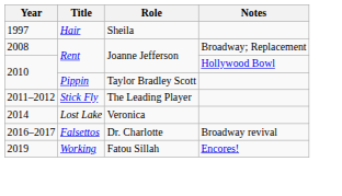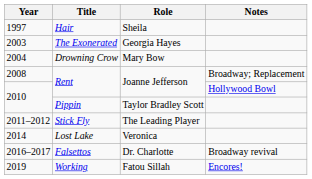 <table class="wikitable sortable">
 <tr>
 <th>Year</th>
 <th>Title</th>
 <th>Role</th>
 <th class="unsortable">Notes</th>
 </tr>
 <tr>
 <td>1997</td>
 <td><a href='#'><em>Hair</em></a></td>
 <td>Sheila</td>
+<td></td>
+</tr>
+<tr>
+<td>2003</td>
+<td><a href='#'><em>The Exonerated</em></a></td>
+<td>Georgia Hayes</td>
+<td></td>
+</tr>
+<tr>
+<td>2004</td>
+<td><em>Drowning Crow</em></td>
+<td>Mary Bow</td>
 <td></td>
 </tr>
 <tr>
 <td>2008</td>
 <td rowspan=2><em><a href='#'>Rent</a></em></td>
 <td rowspan=2>Joanne Jefferson</td>
 <td>Broadway; Replacement</td>
 </tr>
 <tr>
 <td rowspan=2>2010</td>
 <td><a href='#'>Hollywood Bowl</a></td>
 </tr>
 <tr>
 <td><a href='#'><em>Pippin</em></a></td>
 <td>Taylor Bradley Scott</td>
 <td></td>
 </tr>
 <tr>
 <td>2011–2012</td>
 <td><em><a href='#'>Stick Fly</a></em></td>
 <td>The Leading Player</td>
 <td></td>
 </tr>
 <tr>
 <td>2014</td>
 <td><em>Lost Lake</em></td>
 <td>Veronica</td>
 <td></td>
 </tr>
 <tr>
 <td>2016–2017</td>
 <td><em><a href='#'>Falsettos</a></em></td>
 <td>Dr. Charlotte</td>
 <td>Broadway revival</td>
 </tr>
 <tr>
 <td>2019</td>
 <td><a href='#'><em>Working</em></a></td>
 <td>Fatou Sillah</td>
 <td><a href='#'>Encores!</a></td>
 </tr>
 </table>
